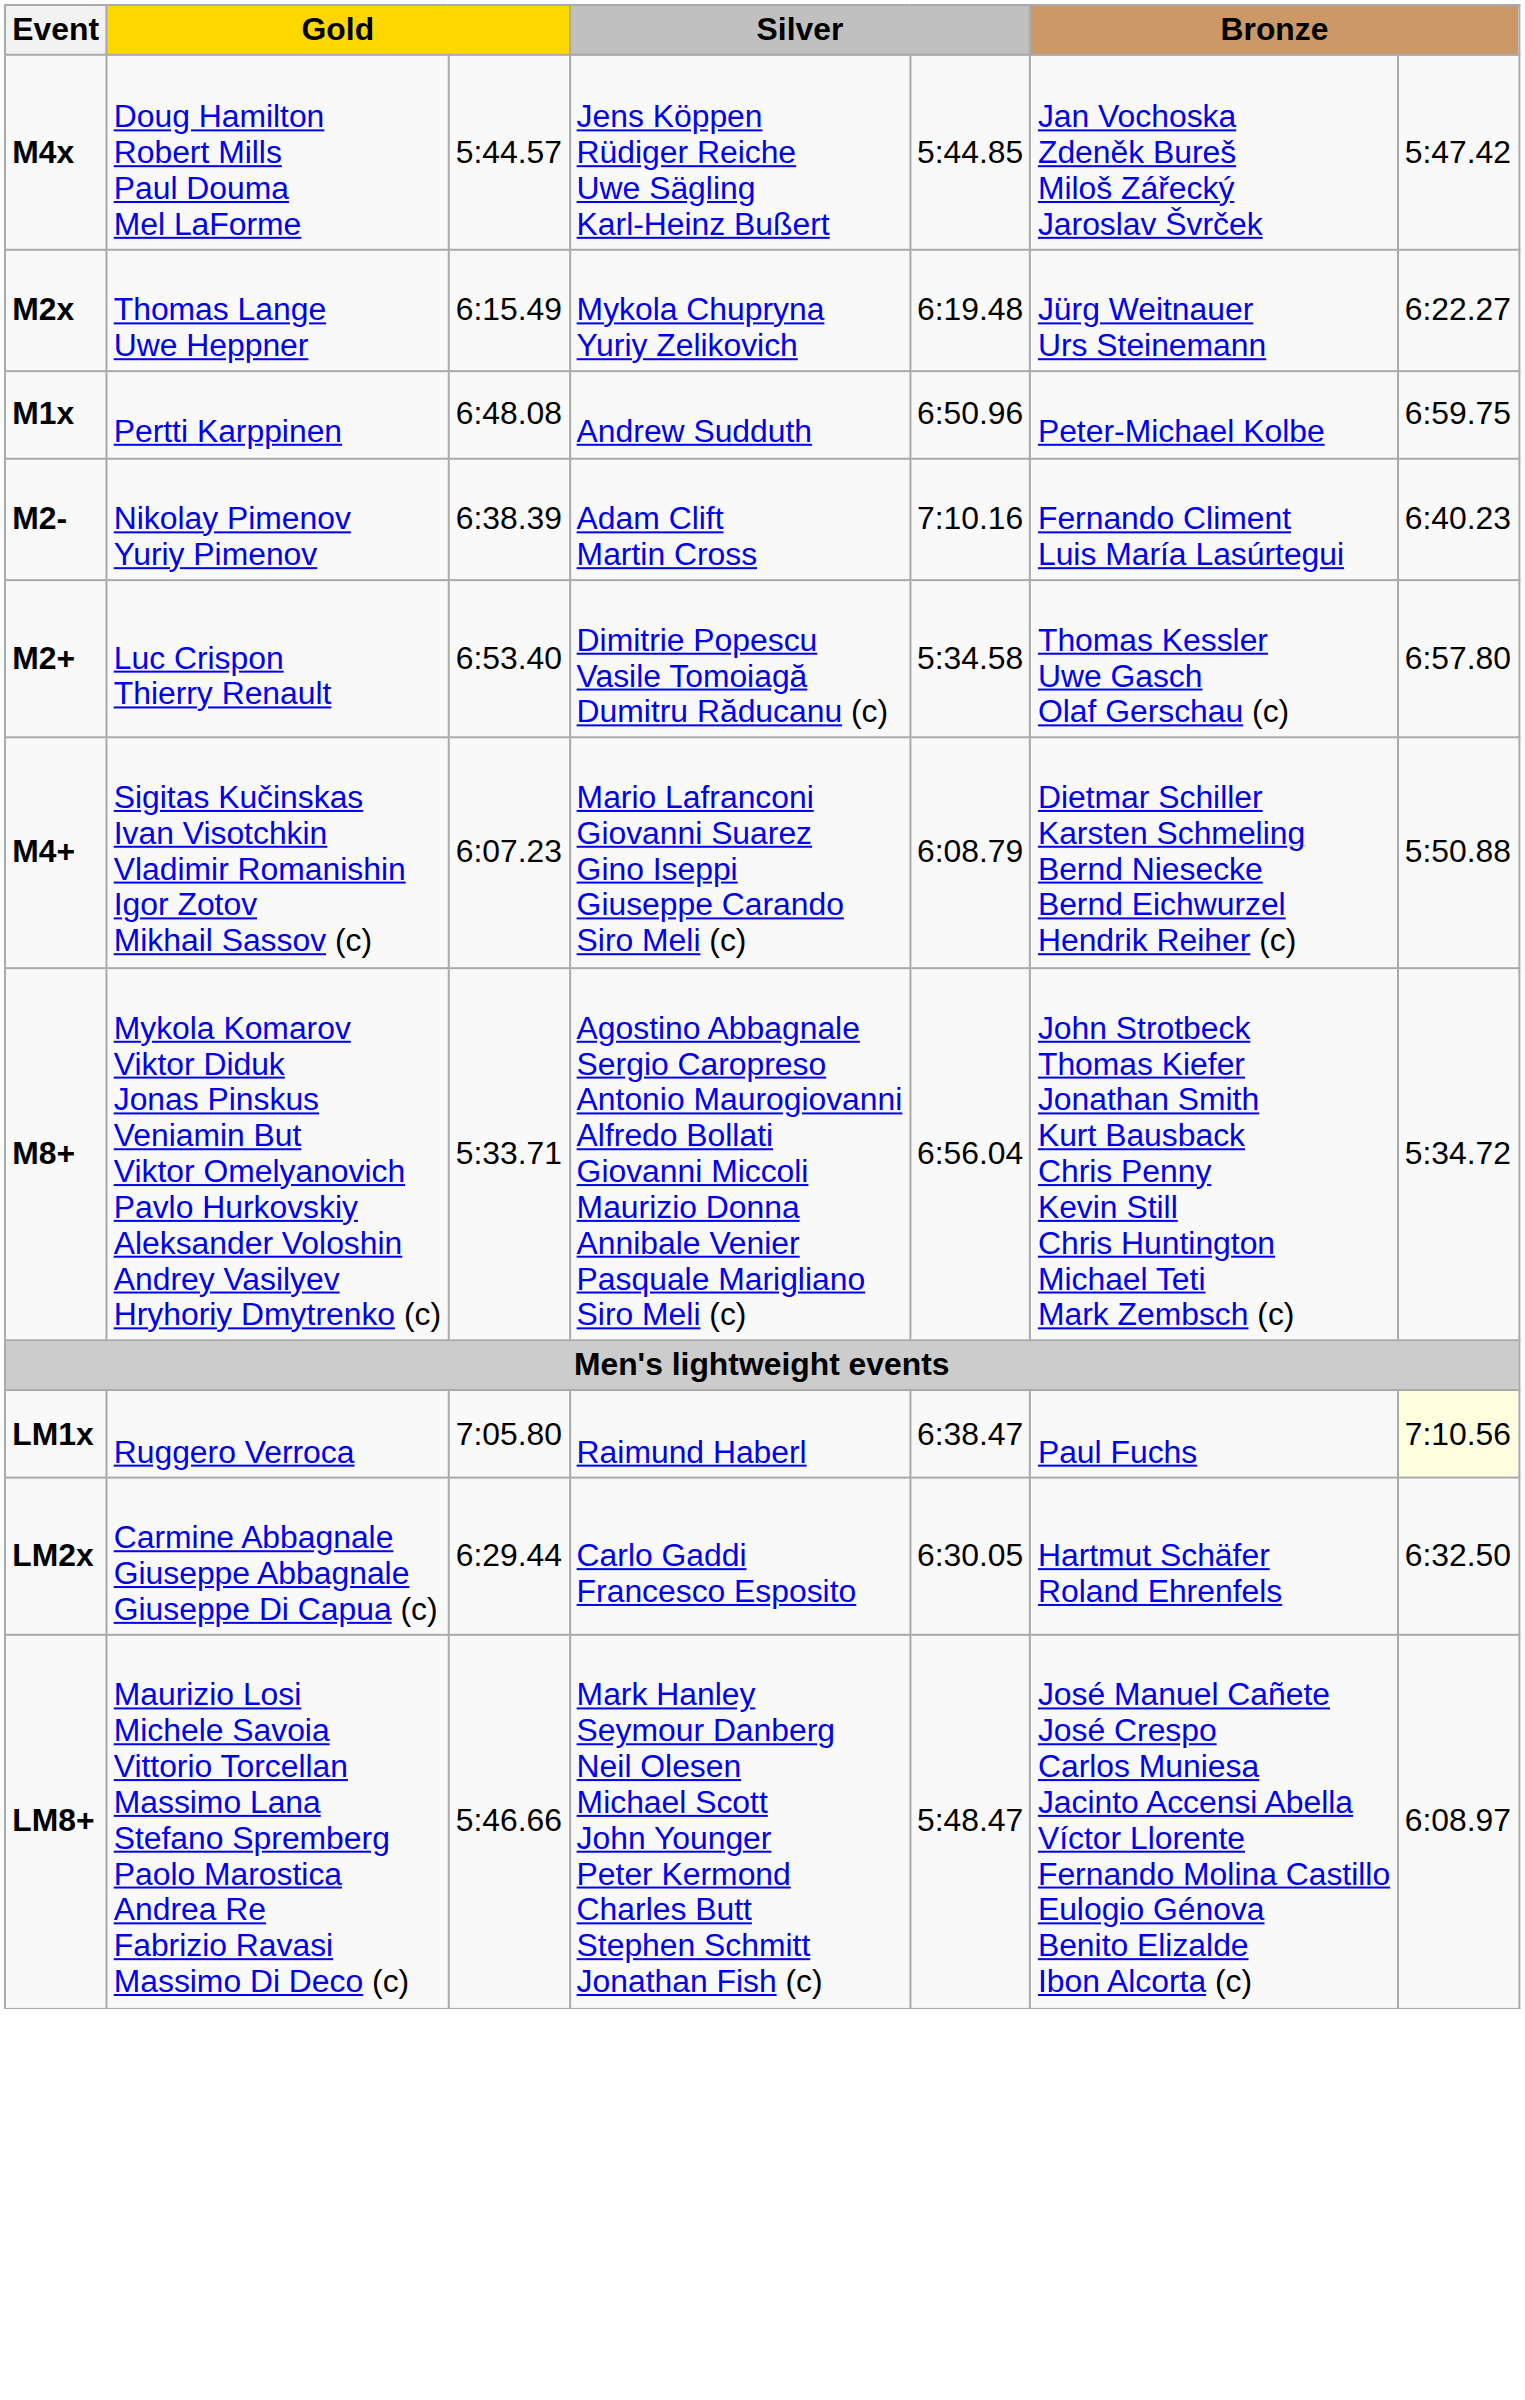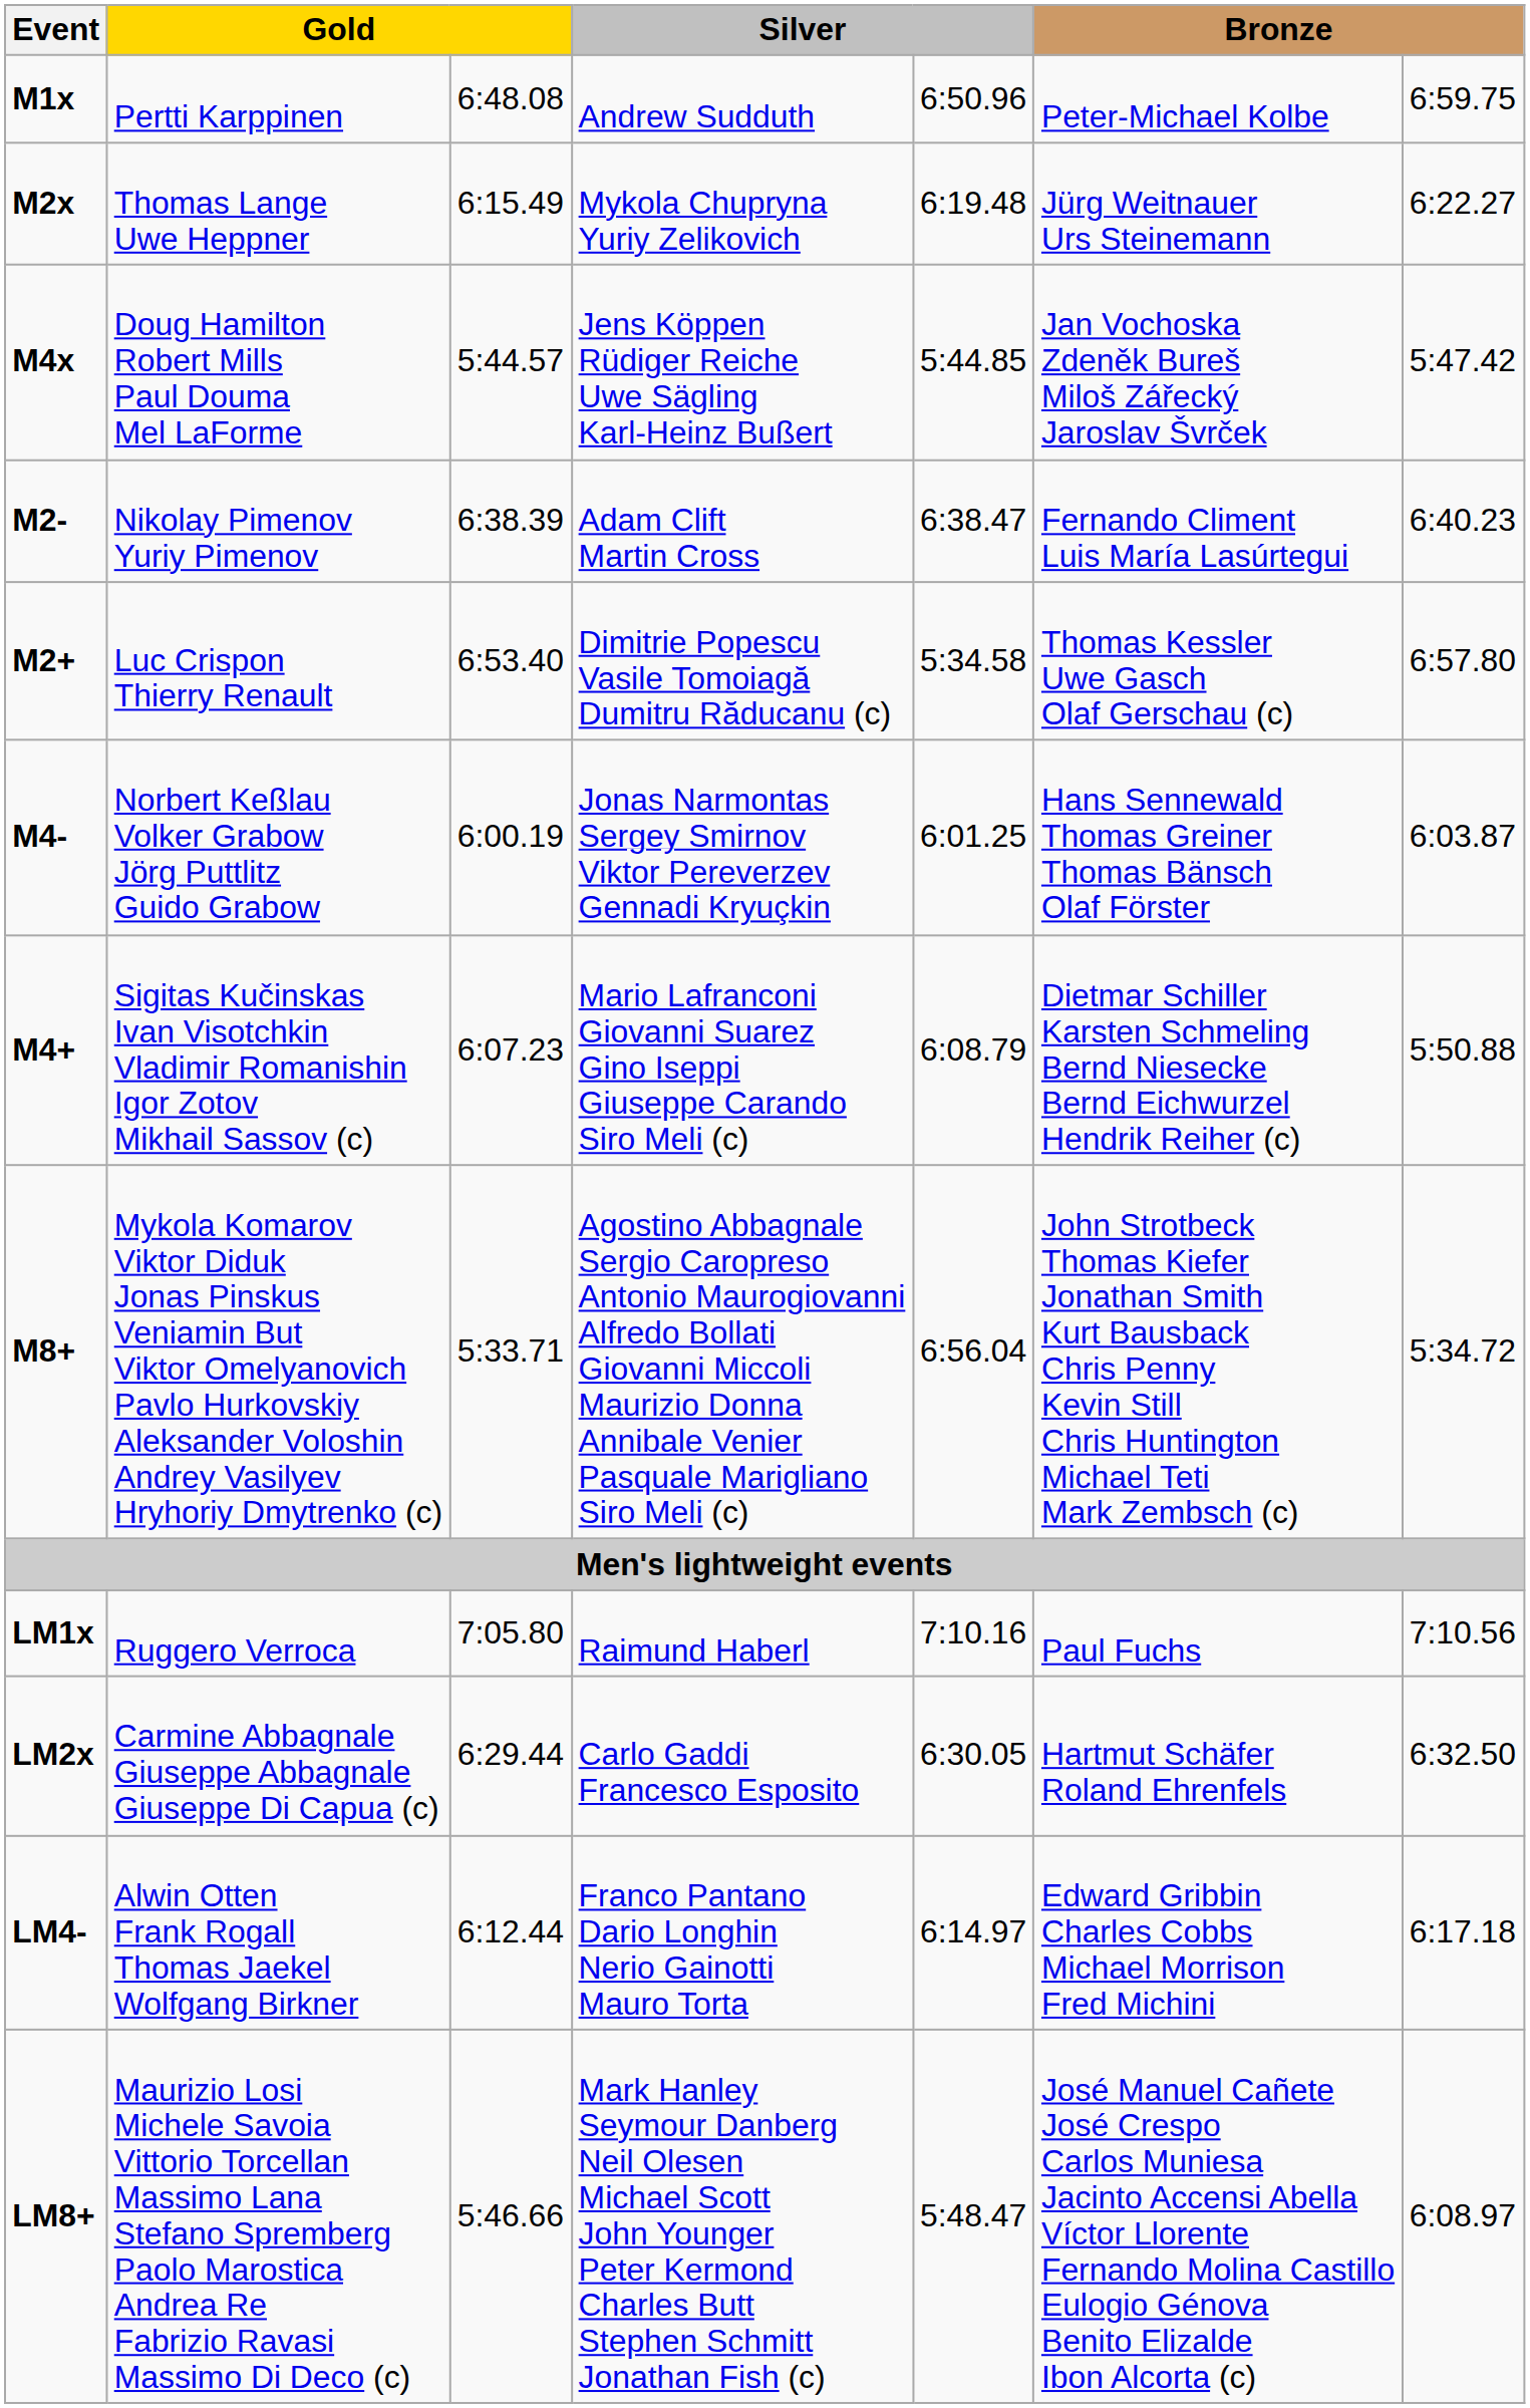 <table class="wikitable">
 <tr>
 <th>Event</th>
 <th colspan="2" style="background-color:#FFD700">Gold</th>
 <th colspan="2" style="background-color:#C0C0C0">Silver</th>
 <th colspan="2" style="background-color:#cc9966">Bronze</th>
+</tr>
+<tr>
+<td><strong>M1x</strong> </td>
+<td><strong></strong> <br> <a href='#'>Pertti Karppinen</a></td>
+<td>6:48.08</td>
+<td><strong></strong> <br> <a href='#'>Andrew Sudduth</a></td>
+<td>6:50.96</td>
+<td><strong></strong> <br> <a href='#'>Peter-Michael Kolbe</a></td>
+<td>6:59.75</td>
+</tr>
+<tr>
+<td><strong>M2x</strong> </td>
+<td><strong></strong> <br> <a href='#'>Thomas Lange</a> <br> <a href='#'>Uwe Heppner</a></td>
+<td>6:15.49</td>
+<td><strong></strong> <br> <a href='#'>Mykola Chupryna</a> <br> <a href='#'>Yuriy Zelikovich</a></td>
+<td>6:19.48</td>
+<td><strong></strong> <br> <a href='#'>Jürg Weitnauer</a> <br> <a href='#'>Urs Steinemann</a></td>
+<td>6:22.27</td>
 </tr>
 <tr>
 <td><strong>M4x</strong></td>
 <td><strong></strong> <br> <a href='#'>Doug Hamilton</a> <br> <a href='#'>Robert Mills</a> <br> <a href='#'>Paul Douma</a> <br> <a href='#'>Mel LaForme</a></td>
 <td>5:44.57</td>
 <td><strong></strong> <br> <a href='#'>Jens Köppen</a> <br> <a href='#'>Rüdiger Reiche</a> <br> <a href='#'>Uwe Sägling</a> <br> <a href='#'>Karl-Heinz Bußert</a></td>
 <td>5:44.85</td>
 <td><strong></strong> <br> <a href='#'>Jan Vochoska</a> <br> <a href='#'>Zdeněk Bureš</a> <br> <a href='#'>Miloš Zářecký</a> <br> <a href='#'>Jaroslav Švrček</a></td>
 <td>5:47.42</td>
 </tr>
 <tr>
-<td><strong>M2x</strong> </td>
-<td><strong></strong> <br> <a href='#'>Thomas Lange</a> <br> <a href='#'>Uwe Heppner</a></td>
-<td>6:15.49</td>
-<td><strong></strong> <br> <a href='#'>Mykola Chupryna</a> <br> <a href='#'>Yuriy Zelikovich</a></td>
-<td>6:19.48</td>
-<td><strong></strong> <br> <a href='#'>Jürg Weitnauer</a> <br> <a href='#'>Urs Steinemann</a></td>
-<td>6:22.27</td>
-</tr>
-<tr>
-<td><strong>M1x</strong> </td>
-<td><strong></strong> <br> <a href='#'>Pertti Karppinen</a></td>
-<td>6:48.08</td>
-<td><strong></strong> <br> <a href='#'>Andrew Sudduth</a></td>
-<td>6:50.96</td>
-<td><strong></strong> <br> <a href='#'>Peter-Michael Kolbe</a></td>
-<td>6:59.75</td>
-</tr>
-<tr>
 <td><strong>M2-</strong> </td>
 <td><strong></strong> <br> <a href='#'>Nikolay Pimenov</a> <br> <a href='#'>Yuriy Pimenov</a></td>
 <td>6:38.39</td>
 <td><strong></strong> <br> <a href='#'>Adam Clift</a> <br> <a href='#'>Martin Cross</a></td>
-<td>7:10.16</td>
+<td>6:38.47</td>
 <td><strong></strong> <br> <a href='#'>Fernando Climent</a> <br> <a href='#'>Luis María Lasúrtegui</a></td>
 <td>6:40.23</td>
 </tr>
 <tr>
 <td><strong>M2+</strong> </td>
 <td><strong></strong> <br> <a href='#'>Luc Crispon</a> <br> <a href='#'>Thierry Renault</a></td>
 <td>6:53.40</td>
 <td><strong></strong> <br> <a href='#'>Dimitrie Popescu</a> <br> <a href='#'>Vasile Tomoiagă</a> <br> <a href='#'>Dumitru Răducanu</a> (c)</td>
 <td>5:34.58</td>
 <td><strong></strong> <br> <a href='#'>Thomas Kessler</a> <br> <a href='#'>Uwe Gasch</a> <br> <a href='#'>Olaf Gerschau</a> (c)</td>
 <td>6:57.80</td>
+</tr>
+<tr>
+<td><strong>M4-</strong></td>
+<td><strong></strong> <br> <a href='#'>Norbert Keßlau</a> <br> <a href='#'>Volker Grabow</a> <br> <a href='#'>Jörg Puttlitz</a> <br> <a href='#'>Guido Grabow</a></td>
+<td>6:00.19</td>
+<td><strong></strong> <br> <a href='#'>Jonas Narmontas</a> <br> <a href='#'>Sergey Smirnov</a> <br> <a href='#'>Viktor Pereverzev</a> <br> <a href='#'>Gennadi Kryuçkin</a></td>
+<td>6:01.25</td>
+<td><strong></strong> <br> <a href='#'>Hans Sennewald</a> <br> <a href='#'>Thomas Greiner</a> <br> <a href='#'>Thomas Bänsch</a> <br> <a href='#'>Olaf Förster</a></td>
+<td>6:03.87</td>
 </tr>
 <tr>
 <td><strong>M4+</strong></td>
 <td><strong></strong> <br> <a href='#'>Sigitas Kučinskas</a> <br> <a href='#'>Ivan Visotchkin</a> <br> <a href='#'>Vladimir Romanishin</a> <br> <a href='#'>Igor Zotov</a> <br> <a href='#'>Mikhail Sassov</a> (c)</td>
 <td>6:07.23</td>
 <td><strong></strong> <br> <a href='#'>Mario Lafranconi</a> <br> <a href='#'>Giovanni Suarez</a> <br> <a href='#'>Gino Iseppi</a> <br> <a href='#'>Giuseppe Carando</a> <br> <a href='#'>Siro Meli</a> (c)</td>
 <td>6:08.79</td>
 <td><strong></strong> <br> <a href='#'>Dietmar Schiller</a> <br> <a href='#'>Karsten Schmeling</a> <br> <a href='#'>Bernd Niesecke</a> <br> <a href='#'>Bernd Eichwurzel</a> <br> <a href='#'>Hendrik Reiher</a> (c)</td>
 <td>5:50.88</td>
 </tr>
 <tr>
 <td><strong>M8+</strong></td>
 <td><strong></strong> <br> <a href='#'>Mykola Komarov</a> <br> <a href='#'>Viktor Diduk</a> <br> <a href='#'>Jonas Pinskus</a> <br> <a href='#'>Veniamin But</a> <br> <a href='#'>Viktor Omelyanovich</a> <br> <a href='#'>Pavlo Hurkovskiy</a> <br> <a href='#'>Aleksander Voloshin</a> <br> <a href='#'>Andrey Vasilyev</a> <br> <a href='#'>Hryhoriy Dmytrenko</a> (c)</td>
 <td>5:33.71</td>
 <td><strong></strong> <br> <a href='#'>Agostino Abbagnale</a> <br> <a href='#'>Sergio Caropreso</a> <br> <a href='#'>Antonio Maurogiovanni</a> <br> <a href='#'>Alfredo Bollati</a> <br> <a href='#'>Giovanni Miccoli</a> <br> <a href='#'>Maurizio Donna</a> <br> <a href='#'>Annibale Venier</a> <br> <a href='#'>Pasquale Marigliano</a> <br> <a href='#'>Siro Meli</a> (c)</td>
 <td>6:56.04</td>
 <td><strong></strong> <br> <a href='#'>John Strotbeck</a> <br> <a href='#'>Thomas Kiefer</a> <br> <a href='#'>Jonathan Smith</a> <br> <a href='#'>Kurt Bausback</a> <br> <a href='#'>Chris Penny</a> <br> <a href='#'>Kevin Still</a> <br> <a href='#'>Chris Huntington</a> <br> <a href='#'>Michael Teti</a> <br> <a href='#'>Mark Zembsch</a> (c)</td>
 <td>5:34.72</td>
 </tr>
 <tr>
 <th colspan="7" style="background-color:#CCC;">Men's lightweight events</th>
 </tr>
 <tr>
 <td><strong>LM1x</strong> </td>
 <td><strong></strong> <br> <a href='#'>Ruggero Verroca</a></td>
 <td>7:05.80</td>
 <td><strong></strong> <br> <a href='#'>Raimund Haberl</a></td>
-<td>6:38.47</td>
+<td>7:10.16</td>
 <td><strong></strong> <br> <a href='#'>Paul Fuchs</a></td>
-<td style="background: lightyellow;">7:10.56</td>
+<td>7:10.56</td>
 </tr>
 <tr>
 <td><strong>LM2x</strong> </td>
 <td><strong></strong> <br> <a href='#'>Carmine Abbagnale</a> <br> <a href='#'>Giuseppe Abbagnale</a> <br> <a href='#'>Giuseppe Di Capua</a> (c)</td>
 <td>6:29.44</td>
 <td><strong></strong> <br> <a href='#'>Carlo Gaddi</a> <br> <a href='#'>Francesco Esposito</a></td>
 <td>6:30.05</td>
 <td><strong></strong> <br> <a href='#'>Hartmut Schäfer</a> <br> <a href='#'>Roland Ehrenfels</a></td>
 <td>6:32.50</td>
 </tr>
 <tr>
+<td><strong>LM4-</strong></td>
+<td><strong></strong> <br> <a href='#'>Alwin Otten</a> <br> <a href='#'>Frank Rogall</a> <br> <a href='#'>Thomas Jaekel</a> <br> <a href='#'>Wolfgang Birkner</a></td>
+<td>6:12.44</td>
+<td><strong></strong> <br> <a href='#'>Franco Pantano</a> <br> <a href='#'>Dario Longhin</a> <br> <a href='#'>Nerio Gainotti</a> <br> <a href='#'>Mauro Torta</a></td>
+<td>6:14.97</td>
+<td><strong></strong> <br> <a href='#'>Edward Gribbin</a> <br> <a href='#'>Charles Cobbs</a> <br> <a href='#'>Michael Morrison</a> <br> <a href='#'>Fred Michini</a></td>
+<td>6:17.18</td>
+</tr>
+<tr>
 <td><strong>LM8+</strong> </td>
 <td><strong></strong> <br> <a href='#'>Maurizio Losi</a> <br> <a href='#'>Michele Savoia</a> <br> <a href='#'>Vittorio Torcellan</a> <br> <a href='#'>Massimo Lana</a> <br> <a href='#'>Stefano Spremberg</a> <br> <a href='#'>Paolo Marostica</a> <br> <a href='#'>Andrea Re</a> <br> <a href='#'>Fabrizio Ravasi</a> <br> <a href='#'>Massimo Di Deco</a> (c)</td>
 <td>5:46.66</td>
 <td><strong></strong> <br> <a href='#'>Mark Hanley</a> <br> <a href='#'>Seymour Danberg</a> <br> <a href='#'>Neil Olesen</a> <br> <a href='#'>Michael Scott</a> <br> <a href='#'>John Younger</a> <br> <a href='#'>Peter Kermond</a> <br> <a href='#'>Charles Butt</a> <br> <a href='#'>Stephen Schmitt</a> <br> <a href='#'>Jonathan Fish</a> (c)</td>
 <td>5:48.47</td>
 <td><strong></strong> <br> <a href='#'>José Manuel Cañete</a> <br> <a href='#'>José Crespo</a> <br> <a href='#'>Carlos Muniesa</a> <br> <a href='#'>Jacinto Accensi Abella</a> <br> <a href='#'>Víctor Llorente</a> <br> <a href='#'>Fernando Molina Castillo</a> <br> <a href='#'>Eulogio Génova</a> <br> <a href='#'>Benito Elizalde</a> <br> <a href='#'>Ibon Alcorta</a> (c)</td>
 <td>6:08.97</td>
 </tr>
 </table>
